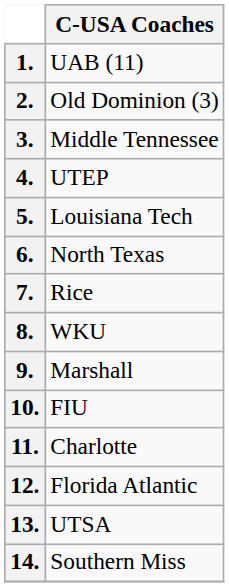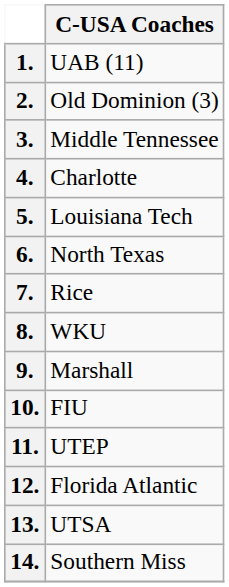 <table class="wikitable" style="white-space:nowrap; font-size:90%;">
 <tr>
 <td ! colspan=1 style="background:white; border-top-style:hidden; border-left-style:hidden;"></td>
 <th>C-USA Coaches</th>
 </tr>
 <tr>
 <th>1.</th>
 <td>UAB (11)</td>
 </tr>
 <tr>
 <th>2.</th>
 <td>Old Dominion (3)</td>
 </tr>
 <tr>
 <th>3.</th>
 <td>Middle Tennessee</td>
 </tr>
 <tr>
 <th>4.</th>
-<td>UTEP</td>
+<td>Charlotte</td>
 </tr>
 <tr>
 <th>5.</th>
 <td>Louisiana Tech</td>
 </tr>
 <tr>
 <th>6.</th>
 <td>North Texas</td>
 </tr>
 <tr>
 <th>7.</th>
 <td>Rice</td>
 </tr>
 <tr>
 <th>8.</th>
 <td>WKU</td>
 </tr>
 <tr>
 <th>9.</th>
 <td>Marshall</td>
 </tr>
 <tr>
 <th>10.</th>
 <td>FIU</td>
 </tr>
 <tr>
 <th>11.</th>
-<td>Charlotte</td>
+<td>UTEP</td>
 </tr>
 <tr>
 <th>12.</th>
 <td>Florida Atlantic</td>
 </tr>
 <tr>
 <th>13.</th>
 <td>UTSA</td>
 </tr>
 <tr>
 <th>14.</th>
 <td>Southern Miss</td>
 </tr>
 <tr>
 </tr>
 </table>
